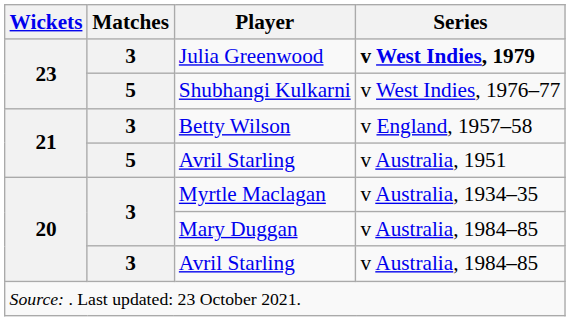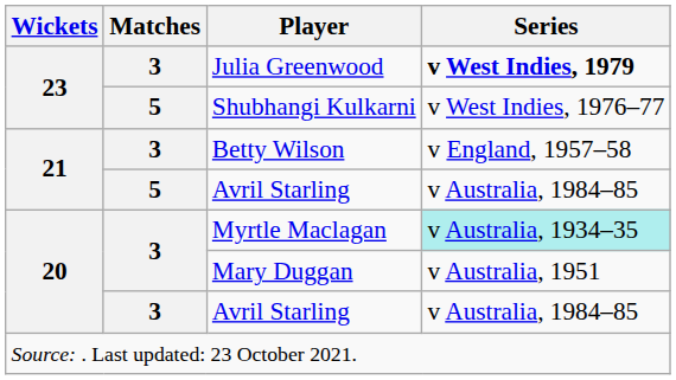 <table class="wikitable" style="font-size:97%;">
 <tr>
 <th><a href='#'>Wickets</a></th>
 <th>Matches</th>
 <th>Player</th>
 <th>Series</th>
 </tr>
 <tr>
 <th rowspan="2">23</th>
 <th>3</th>
 <td> <a href='#'>Julia Greenwood</a></td>
 <td><strong>v <a href='#'>West Indies</a>, 1979</strong></td>
 </tr>
 <tr>
 <th>5</th>
 <td> <a href='#'>Shubhangi Kulkarni</a></td>
 <td>v <a href='#'>West Indies</a>, 1976–77</td>
 </tr>
 <tr>
 <th rowspan="2">21</th>
 <th>3</th>
 <td> <a href='#'>Betty Wilson</a></td>
 <td>v <a href='#'>England</a>, 1957–58</td>
 </tr>
 <tr>
 <th>5</th>
 <td> <a href='#'>Avril Starling</a></td>
-<td>v <a href='#'>Australia</a>, 1951</td>
+<td>v <a href='#'>Australia</a>, 1984–85</td>
 </tr>
 <tr>
 <th rowspan="3">20</th>
 <th rowspan=2>3</th>
 <td> <a href='#'>Myrtle Maclagan</a></td>
-<td>v <a href='#'>Australia</a>, 1934–35</td>
+<td style="background: paleturquoise;">v <a href='#'>Australia</a>, 1934–35</td>
 </tr>
 <tr>
 <td> <a href='#'>Mary Duggan</a></td>
-<td>v <a href='#'>Australia</a>, 1984–85</td>
+<td>v <a href='#'>Australia</a>, 1951</td>
 </tr>
 <tr>
 <th>3</th>
 <td> <a href='#'>Avril Starling</a></td>
 <td>v <a href='#'>Australia</a>, 1984–85</td>
 </tr>
 <tr>
 <td colspan=4><small><em>Source: </em>. Last updated: 23 October 2021.</small></td>
 </tr>
 </table>
